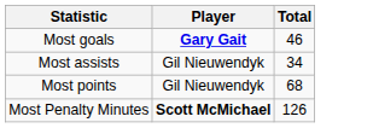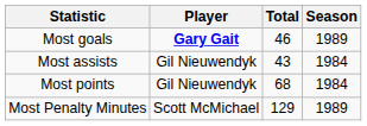 <table class="wikitable" style="text-align:center">
 <tr>
 <th>Statistic</th>
 <th>Player</th>
 <th>Total</th>
+<th>Season</th>
 </tr>
 <tr>
 <td>Most goals</td>
 <td><strong><a href='#'>Gary Gait</a></strong></td>
 <td>46</td>
+<td>1989</td>
 </tr>
 <tr>
 <td>Most assists</td>
 <td>Gil Nieuwendyk</td>
-<td>34</td>
+<td>43</td>
+<td>1984</td>
 </tr>
 <tr>
 <td>Most points</td>
 <td>Gil Nieuwendyk</td>
 <td>68</td>
+<td>1984</td>
 </tr>
 <tr>
 <td>Most Penalty Minutes</td>
-<td><strong>Scott McMichael</strong></td>
-<td>126</td>
+<td>Scott McMichael</td>
+<td>129</td>
+<td>1989</td>
 </tr>
 </table>
